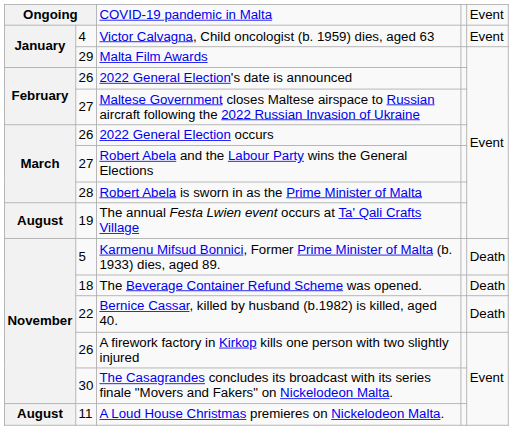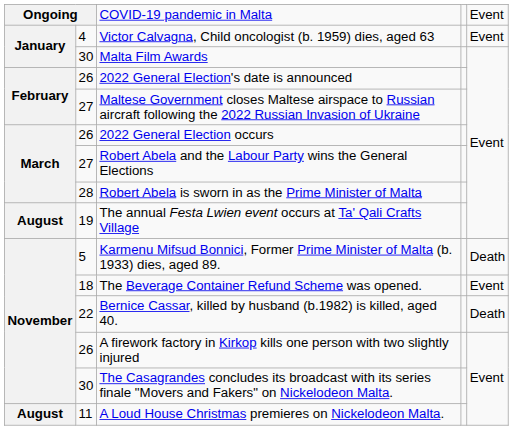 <table class="wikitable">
 <tr>
 <th colspan="2">Ongoing</th>
 <td><a href='#'>COVID-19 pandemic in Malta</a></td>
 <td></td>
 <td>Event</td>
 </tr>
 <tr>
 <th rowspan="2">January</th>
 <td>4</td>
 <td><a href='#'>Victor Calvagna</a>, Child oncologist (b. 1959) dies, aged 63</td>
 <td></td>
 <td>Event</td>
 </tr>
 <tr>
-<td>29</td>
+<td>30</td>
 <td><a href='#'>Malta Film Awards</a></td>
 <td></td>
 <td rowspan="7">Event</td>
 </tr>
 <tr>
 <th rowspan="2">February</th>
 <td>26</td>
 <td><a href='#'>2022 General Election</a>'s date is announced</td>
 <td></td>
 </tr>
 <tr>
 <td>27</td>
 <td><a href='#'>Maltese Government</a> closes Maltese airspace to <a href='#'>Russian</a> aircraft following the <a href='#'>2022 Russian Invasion of Ukraine</a></td>
 <td></td>
 </tr>
 <tr>
 <th rowspan="3">March</th>
 <td>26</td>
 <td><a href='#'>2022 General Election</a> occurs</td>
 <td></td>
 </tr>
 <tr>
 <td>27</td>
 <td><a href='#'>Robert Abela</a> and the <a href='#'>Labour Party</a> wins the General Elections</td>
 <td></td>
 </tr>
 <tr>
 <td>28</td>
 <td><a href='#'>Robert Abela</a> is sworn in as the <a href='#'>Prime Minister of Malta</a></td>
 <td></td>
 </tr>
 <tr>
 <th>August</th>
 <td>19</td>
 <td>The annual <em>Festa Lwien event</em> occurs at <a href='#'>Ta' Qali Crafts Village</a></td>
 <td></td>
 </tr>
 <tr>
 <th rowspan="5">November</th>
 <td>5</td>
 <td><a href='#'>Karmenu Mifsud Bonnici</a>, Former <a href='#'>Prime Minister of Malta</a> (b. 1933) dies, aged 89.</td>
 <td></td>
 <td>Death</td>
 </tr>
 <tr>
 <td>18</td>
 <td>The <a href='#'>Beverage Container Refund Scheme</a> was opened.</td>
 <td></td>
-<td>Death</td>
+<td>Event</td>
 </tr>
 <tr>
 <td>22</td>
 <td><a href='#'>Bernice Cassar</a>, killed by husband (b.1982) is killed, aged 40.</td>
 <td></td>
 <td>Death</td>
 </tr>
 <tr>
 <td>26</td>
 <td>A firework factory in <a href='#'>Kirkop</a> kills one person with two slightly injured</td>
 <td></td>
 <td rowspan="3">Event</td>
 </tr>
 <tr>
 <td>30</td>
 <td><a href='#'>The Casagrandes</a> concludes its broadcast with its series finale "Movers and Fakers" on <a href='#'>Nickelodeon Malta</a>.</td>
 </tr>
 <tr>
 <th>August</th>
 <td>11</td>
 <td><a href='#'>A Loud House Christmas</a> premieres on <a href='#'>Nickelodeon Malta</a>.</td>
 <td></td>
 </tr>
 </table>
